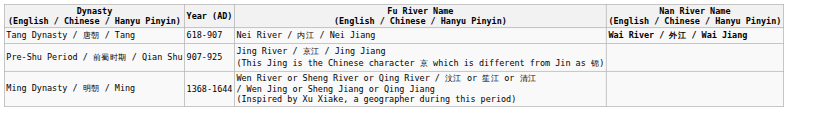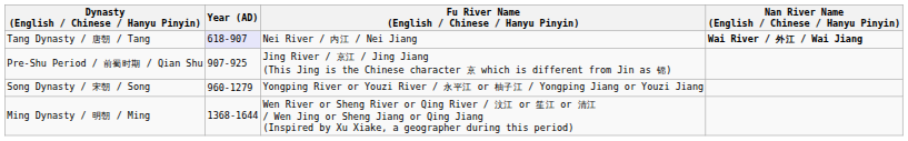 <table class="wikitable">
 <tr>
 <th>Dynasty<br>(English / Chinese / Hanyu Pinyin)</th>
 <th>Year (AD)</th>
 <th>Fu River Name<br>(English / Chinese / Hanyu Pinyin)</th>
 <th>Nan River Name<br>(English / Chinese / Hanyu Pinyin)</th>
 </tr>
 <tr>
 <td>Tang Dynasty / 唐朝 / Tang</td>
-<td>618-907</td>
+<td style="background: lavender;">618-907</td>
 <td>Nei River / 内江 / Nei Jiang</td>
 <td><strong>Wai River / 外江 / Wai Jiang</strong></td>
 </tr>
 <tr>
 <td>Pre-Shu Period / 前蜀时期 / Qian Shu</td>
 <td>907-925</td>
 <td>Jing River / 京江 / Jing Jiang<br>(This Jing is the Chinese character 京 which is different from Jin as 锦)</td>
 <td></td>
 </tr>
 <tr>
+<td>Song Dynasty / 宋朝 / Song</td>
+<td>960-1279</td>
+<td>Yongping River or Youzi River / 永平江 or 柚子江 / Yongping Jiang or Youzi Jiang</td>
+<td></td>
+</tr>
+<tr>
 <td>Ming Dynasty / 明朝 / Ming</td>
 <td>1368-1644</td>
 <td>Wen River or Sheng River or Qing River / 汶江 or 笙江 or 清江<br>/ Wen Jing or Sheng Jiang or Qing Jiang<br>(Inspired by Xu Xiake, a geographer during this period)</td>
 <td></td>
 </tr>
 </table>
